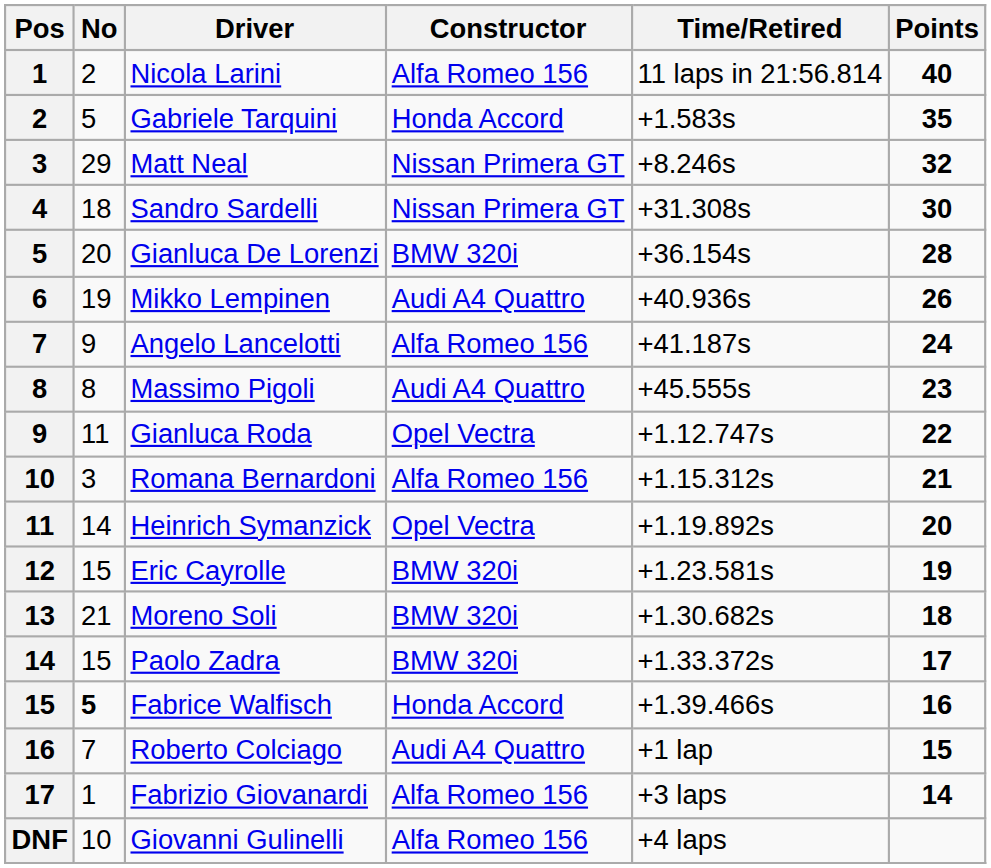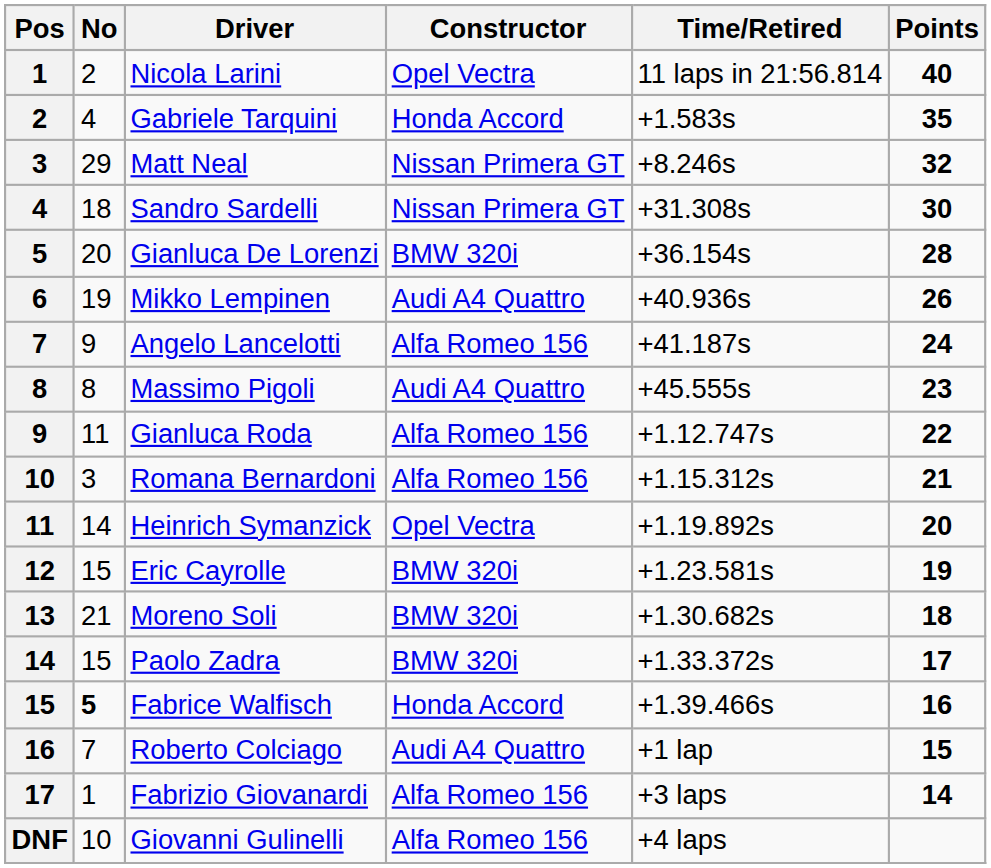 <table class="wikitable" style="font-size: 80%;">
 <tr>
 <th>Pos</th>
 <th>No</th>
 <th>Driver</th>
 <th>Constructor</th>
 <th>Time/Retired</th>
 <th>Points</th>
 </tr>
 <tr>
 <th>1</th>
 <td>2</td>
 <td> <a href='#'>Nicola Larini</a></td>
-<td><a href='#'>Alfa Romeo 156</a></td>
+<td><a href='#'>Opel Vectra</a></td>
 <td>11 laps in 21:56.814</td>
 <td style="text-align:center"><strong>40</strong></td>
 </tr>
 <tr>
 <th>2</th>
-<td>5</td>
+<td>4</td>
 <td> <a href='#'>Gabriele Tarquini</a></td>
 <td><a href='#'>Honda Accord</a></td>
 <td>+1.583s</td>
 <td style="text-align:center"><strong>35</strong></td>
 </tr>
 <tr>
 <th>3</th>
 <td>29</td>
 <td> <a href='#'>Matt Neal</a></td>
 <td><a href='#'>Nissan Primera GT</a></td>
 <td>+8.246s</td>
 <td style="text-align:center"><strong>32</strong></td>
 </tr>
 <tr>
 <th>4</th>
 <td>18</td>
 <td> <a href='#'>Sandro Sardelli</a></td>
 <td><a href='#'>Nissan Primera GT</a></td>
 <td>+31.308s</td>
 <td style="text-align:center"><strong>30</strong></td>
 </tr>
 <tr>
 <th>5</th>
 <td>20</td>
 <td> <a href='#'>Gianluca De Lorenzi</a></td>
 <td><a href='#'>BMW 320i</a></td>
 <td>+36.154s</td>
 <td style="text-align:center"><strong>28</strong></td>
 </tr>
 <tr>
 <th>6</th>
 <td>19</td>
 <td> <a href='#'>Mikko Lempinen</a></td>
 <td><a href='#'>Audi A4 Quattro</a></td>
 <td>+40.936s</td>
 <td style="text-align:center"><strong>26</strong></td>
 </tr>
 <tr>
 <th>7</th>
 <td>9</td>
 <td> <a href='#'>Angelo Lancelotti</a></td>
 <td><a href='#'>Alfa Romeo 156</a></td>
 <td>+41.187s</td>
 <td style="text-align:center"><strong>24</strong></td>
 </tr>
 <tr>
 <th>8</th>
 <td>8</td>
 <td> <a href='#'>Massimo Pigoli</a></td>
 <td><a href='#'>Audi A4 Quattro</a></td>
 <td>+45.555s</td>
 <td style="text-align:center"><strong>23</strong></td>
 </tr>
 <tr>
 <th>9</th>
 <td>11</td>
 <td> <a href='#'>Gianluca Roda</a></td>
-<td><a href='#'>Opel Vectra</a></td>
+<td><a href='#'>Alfa Romeo 156</a></td>
 <td>+1.12.747s</td>
 <td style="text-align:center"><strong>22</strong></td>
 </tr>
 <tr>
 <th>10</th>
 <td>3</td>
 <td> <a href='#'>Romana Bernardoni</a></td>
 <td><a href='#'>Alfa Romeo 156</a></td>
 <td>+1.15.312s</td>
 <td style="text-align:center"><strong>21</strong></td>
 </tr>
 <tr>
 <th>11</th>
 <td>14</td>
 <td> <a href='#'>Heinrich Symanzick</a></td>
 <td><a href='#'>Opel Vectra</a></td>
 <td>+1.19.892s</td>
 <td style="text-align:center"><strong>20</strong></td>
 </tr>
 <tr>
 <th>12</th>
 <td>15</td>
 <td> <a href='#'>Eric Cayrolle</a></td>
 <td><a href='#'>BMW 320i</a></td>
 <td>+1.23.581s</td>
 <td style="text-align:center"><strong>19</strong></td>
 </tr>
 <tr>
 <th>13</th>
 <td>21</td>
 <td> <a href='#'>Moreno Soli</a></td>
 <td><a href='#'>BMW 320i</a></td>
 <td>+1.30.682s</td>
 <td style="text-align:center"><strong>18</strong></td>
 </tr>
 <tr>
 <th>14</th>
 <td>15</td>
 <td> <a href='#'>Paolo Zadra</a></td>
 <td><a href='#'>BMW 320i</a></td>
 <td>+1.33.372s</td>
 <td style="text-align:center"><strong>17</strong></td>
 </tr>
 <tr>
 <th>15</th>
 <td><strong>5</strong></td>
 <td> <a href='#'>Fabrice Walfisch</a></td>
 <td><a href='#'>Honda Accord</a></td>
 <td>+1.39.466s</td>
 <td style="text-align:center"><strong>16</strong></td>
 </tr>
 <tr>
 <th>16</th>
 <td>7</td>
 <td> <a href='#'>Roberto Colciago</a></td>
 <td><a href='#'>Audi A4 Quattro</a></td>
 <td>+1 lap</td>
 <td style="text-align:center"><strong>15</strong></td>
 </tr>
 <tr>
 <th>17</th>
 <td>1</td>
 <td> <a href='#'>Fabrizio Giovanardi</a></td>
 <td><a href='#'>Alfa Romeo 156</a></td>
 <td>+3 laps</td>
 <td style="text-align:center"><strong>14</strong></td>
 </tr>
 <tr>
 <th>DNF</th>
 <td>10</td>
 <td> <a href='#'>Giovanni Gulinelli</a></td>
 <td><a href='#'>Alfa Romeo 156</a></td>
 <td>+4 laps</td>
 <td></td>
 </tr>
 <tr>
 </tr>
 </table>
